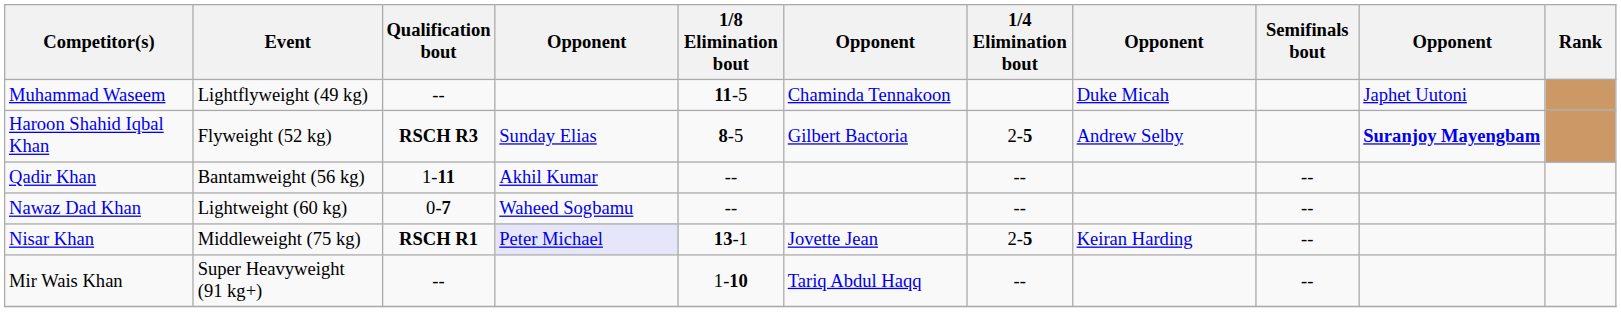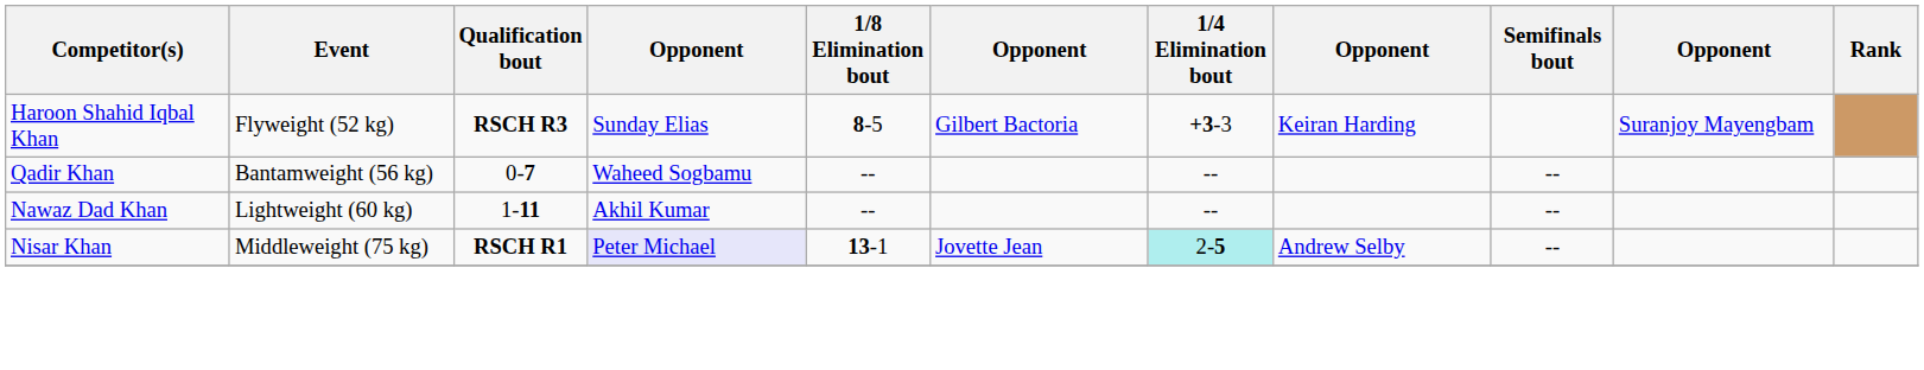 <table class=wikitable style="font-size:90%">
 <tr>
 <th width=150>Competitor(s)</th>
 <th width=150>Event</th>
 <th width=75>Qualification bout</th>
 <th width=150>Opponent</th>
 <th width=75>1/8 Elimination bout</th>
 <th width=150>Opponent</th>
 <th width=75>1/4 Elimination bout</th>
 <th width=150>Opponent</th>
 <th width=75>Semifinals bout</th>
 <th width=150>Opponent</th>
 <th rowspan=1 width=50>Rank</th>
 </tr>
 <tr>
-<td><a href='#'>Muhammad Waseem</a></td>
-<td>Lightflyweight (49 kg)</td>
-<td align="center">--</td>
-<td></td>
-<td align="center"><strong>11</strong>-5</td>
-<td> <a href='#'>Chaminda Tennakoon</a></td>
-<td align="center"></td>
-<td> <a href='#'>Duke Micah</a></td>
-<td align="center"></td>
-<td> <a href='#'>Japhet Uutoni</a></td>
-<td align=center bgcolor=cc9966></td>
-</tr>
-<tr>
 <td><a href='#'>Haroon Shahid Iqbal Khan</a></td>
 <td>Flyweight (52 kg)</td>
 <td align="center"><strong>RSCH R3</strong></td>
 <td> <a href='#'>Sunday Elias</a></td>
 <td align="center"><strong>8</strong>-5</td>
 <td> <a href='#'>Gilbert Bactoria</a></td>
-<td align="center">2-<strong>5</strong></td>
-<td> <a href='#'>Andrew Selby</a></td>
+<td align="center"><strong>+3</strong>-3</td>
+<td> <a href='#'>Keiran Harding</a></td>
 <td></td>
-<td><strong> <a href='#'>Suranjoy Mayengbam</a></strong></td>
+<td> <a href='#'>Suranjoy Mayengbam</a></td>
 <td align=center bgcolor=cc9966></td>
 </tr>
 <tr>
 <td><a href='#'>Qadir Khan</a></td>
 <td>Bantamweight (56 kg)</td>
-<td align="center">1-<strong>11</strong></td>
-<td> <a href='#'>Akhil Kumar</a></td>
+<td align="center">0-<strong>7</strong></td>
+<td> <a href='#'>Waheed Sogbamu</a></td>
 <td align="center">--</td>
 <td></td>
 <td align="center">--</td>
 <td></td>
 <td align="center">--</td>
 <td></td>
 <td></td>
 </tr>
 <tr>
 <td><a href='#'>Nawaz Dad Khan</a></td>
 <td>Lightweight (60 kg)</td>
-<td align="center">0-<strong>7</strong></td>
-<td> <a href='#'>Waheed Sogbamu</a></td>
+<td align="center">1-<strong>11</strong></td>
+<td> <a href='#'>Akhil Kumar</a></td>
 <td align="center">--</td>
 <td></td>
 <td align="center">--</td>
 <td></td>
 <td align="center">--</td>
 <td></td>
 <td></td>
 </tr>
 <tr>
 <td><a href='#'>Nisar Khan</a></td>
 <td>Middleweight (75 kg)</td>
 <td align="center"><strong>RSCH R1</strong></td>
 <td style="background: lavender;"> <a href='#'>Peter Michael</a></td>
 <td align="center"><strong>13</strong>-1</td>
 <td> <a href='#'>Jovette Jean</a></td>
-<td align="center">2-<strong>5</strong></td>
-<td> <a href='#'>Keiran Harding</a></td>
-<td align="center">--</td>
-<td></td>
-<td></td>
-</tr>
-<tr>
-<td>Mir Wais Khan</td>
-<td>Super Heavyweight (91 kg+)</td>
-<td align="center">--</td>
-<td></td>
-<td align="center">1-<strong>10</strong></td>
-<td> <a href='#'>Tariq Abdul Haqq</a></td>
-<td align="center">--</td>
-<td></td>
+<td align="center" style="background: paleturquoise;">2-<strong>5</strong></td>
+<td> <a href='#'>Andrew Selby</a></td>
 <td align="center">--</td>
 <td></td>
 <td></td>
 </tr>
 <tr>
 </tr>
 </table>
